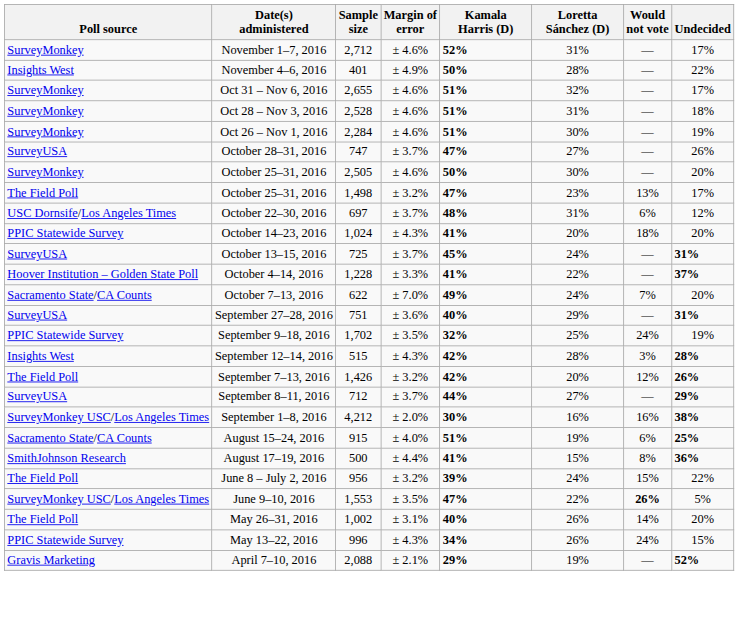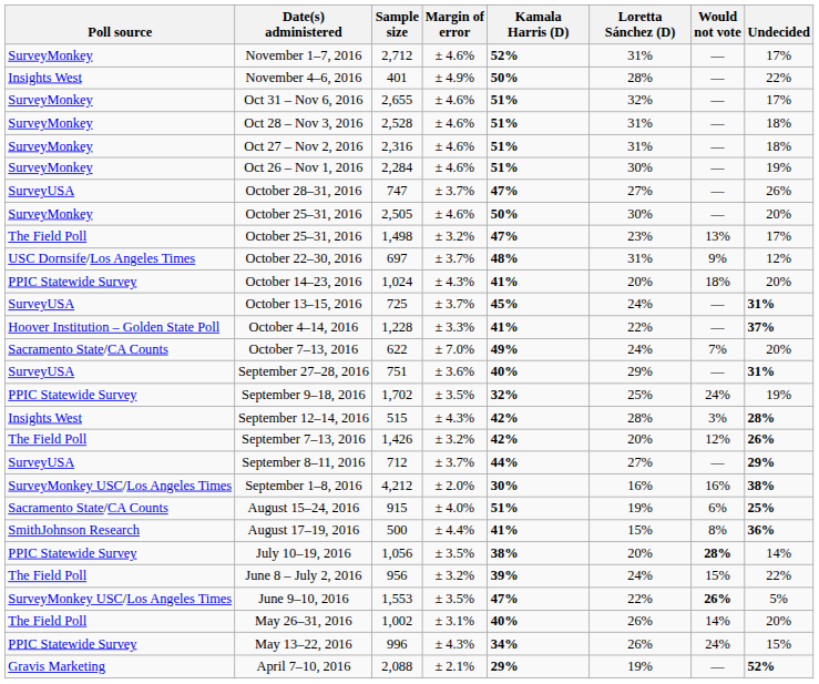 <table class="wikitable" style="font-size:90%;">
 <tr valign= bottom>
 <th>Poll source</th>
 <th>Date(s)<br>administered</th>
 <th>Sample<br>size</th>
 <th>Margin of<br>error</th>
 <th style="width:100px;">Kamala<br>Harris (D)</th>
 <th style="width:100px;">Loretta<br>Sánchez (D)</th>
 <th>Would<br>not vote</th>
 <th>Undecided</th>
 </tr>
 <tr>
 <td><a href='#'>SurveyMonkey</a></td>
 <td align=center>November 1–7, 2016</td>
 <td align=center>2,712</td>
 <td align=center>± 4.6%</td>
 <td><strong>52%</strong></td>
 <td align=center>31%</td>
 <td align=center>—</td>
 <td align=center>17%</td>
 </tr>
 <tr>
 <td><a href='#'>Insights West</a></td>
 <td align=center>November 4–6, 2016</td>
 <td align=center>401</td>
 <td align=center>± 4.9%</td>
 <td><strong>50%</strong></td>
 <td align=center>28%</td>
 <td align=center>—</td>
 <td align=center>22%</td>
 </tr>
 <tr>
 <td><a href='#'>SurveyMonkey</a></td>
 <td align=center>Oct 31 – Nov 6, 2016</td>
 <td align=center>2,655</td>
 <td align=center>± 4.6%</td>
 <td><strong>51%</strong></td>
 <td align=center>32%</td>
 <td align=center>—</td>
 <td align=center>17%</td>
 </tr>
 <tr>
 <td><a href='#'>SurveyMonkey</a></td>
 <td align=center>Oct 28 – Nov 3, 2016</td>
 <td align=center>2,528</td>
 <td align=center>± 4.6%</td>
 <td><strong>51%</strong></td>
 <td align=center>31%</td>
 <td align=center>—</td>
 <td align=center>18%</td>
 </tr>
 <tr>
 <td><a href='#'>SurveyMonkey</a></td>
+<td align=center>Oct 27 – Nov 2, 2016</td>
+<td align=center>2,316</td>
+<td align=center>± 4.6%</td>
+<td><strong>51%</strong></td>
+<td align=center>31%</td>
+<td align=center>—</td>
+<td align=center>18%</td>
+</tr>
+<tr>
+<td><a href='#'>SurveyMonkey</a></td>
 <td align=center>Oct 26 – Nov 1, 2016</td>
 <td align=center>2,284</td>
 <td align=center>± 4.6%</td>
 <td><strong>51%</strong></td>
 <td align=center>30%</td>
 <td align=center>—</td>
 <td align=center>19%</td>
 </tr>
 <tr>
 <td><a href='#'>SurveyUSA</a></td>
 <td align=center>October 28–31, 2016</td>
 <td align=center>747</td>
 <td align=center>± 3.7%</td>
 <td><strong>47%</strong></td>
 <td align=center>27%</td>
 <td align=center>—</td>
 <td align=center>26%</td>
 </tr>
 <tr>
 <td><a href='#'>SurveyMonkey</a></td>
 <td align=center>October 25–31, 2016</td>
 <td align=center>2,505</td>
 <td align=center>± 4.6%</td>
 <td><strong>50%</strong></td>
 <td align=center>30%</td>
 <td align=center>—</td>
 <td align=center>20%</td>
 </tr>
 <tr>
 <td><a href='#'>The Field Poll</a></td>
 <td align=center>October 25–31, 2016</td>
 <td align=center>1,498</td>
 <td align=center>± 3.2%</td>
 <td><strong>47%</strong></td>
 <td align=center>23%</td>
 <td align=center>13%</td>
 <td align=center>17%</td>
 </tr>
 <tr>
 <td><a href='#'>USC Dornsife</a>/<a href='#'>Los Angeles Times</a></td>
 <td align=center>October 22–30, 2016</td>
 <td align=center>697</td>
 <td align=center>± 3.7%</td>
 <td><strong>48%</strong></td>
 <td align=center>31%</td>
-<td align=center>6%</td>
+<td align=center>9%</td>
 <td align=center>12%</td>
 </tr>
 <tr>
 <td><a href='#'>PPIC Statewide Survey</a></td>
 <td align=center>October 14–23, 2016</td>
 <td align=center>1,024</td>
 <td align=center>± 4.3%</td>
 <td><strong>41%</strong></td>
 <td align=center>20%</td>
 <td align=center>18%</td>
 <td align=center>20%</td>
 </tr>
 <tr>
 <td><a href='#'>SurveyUSA</a></td>
 <td align=center>October 13–15, 2016</td>
 <td align=center>725</td>
 <td align=center>± 3.7%</td>
 <td><strong>45%</strong></td>
 <td align=center>24%</td>
 <td align=center>—</td>
 <td><strong>31%</strong></td>
 </tr>
 <tr>
 <td><a href='#'>Hoover Institution – Golden State Poll</a></td>
 <td align=center>October 4–14, 2016</td>
 <td align=center>1,228</td>
 <td align=center>± 3.3%</td>
 <td><strong>41%</strong></td>
 <td align=center>22%</td>
 <td align=center>—</td>
 <td><strong>37%</strong></td>
 </tr>
 <tr>
 <td><a href='#'>Sacramento State</a>/<a href='#'>CA Counts</a></td>
 <td align=center>October 7–13, 2016</td>
 <td align=center>622</td>
 <td align=center>± 7.0%</td>
 <td><strong>49%</strong></td>
 <td align=center>24%</td>
 <td align=center>7%</td>
 <td align=center>20%</td>
 </tr>
 <tr>
 <td><a href='#'>SurveyUSA</a></td>
 <td align=center>September 27–28, 2016</td>
 <td align=center>751</td>
 <td align=center>± 3.6%</td>
 <td><strong>40%</strong></td>
 <td align=center>29%</td>
 <td align=center>—</td>
 <td><strong>31%</strong></td>
 </tr>
 <tr>
 <td><a href='#'>PPIC Statewide Survey</a></td>
 <td align=center>September 9–18, 2016</td>
 <td align=center>1,702</td>
 <td align=center>± 3.5%</td>
 <td><strong>32%</strong></td>
 <td align=center>25%</td>
 <td align=center>24%</td>
 <td align=center>19%</td>
 </tr>
 <tr>
 <td><a href='#'>Insights West</a></td>
 <td align=center>September 12–14, 2016</td>
 <td align=center>515</td>
 <td align=center>± 4.3%</td>
 <td><strong>42%</strong></td>
 <td align=center>28%</td>
 <td align=center>3%</td>
 <td><strong>28%</strong></td>
 </tr>
 <tr>
 <td><a href='#'>The Field Poll</a></td>
 <td align=center>September 7–13, 2016</td>
 <td align=center>1,426</td>
 <td align=center>± 3.2%</td>
 <td><strong>42%</strong></td>
 <td align=center>20%</td>
 <td align=center>12%</td>
 <td><strong>26%</strong></td>
 </tr>
 <tr>
 <td><a href='#'>SurveyUSA</a></td>
 <td align=center>September 8–11, 2016</td>
 <td align=center>712</td>
 <td align=center>± 3.7%</td>
 <td><strong>44%</strong></td>
 <td align=center>27%</td>
 <td align=center>—</td>
 <td><strong>29%</strong></td>
 </tr>
 <tr>
 <td><a href='#'>SurveyMonkey USC</a>/<a href='#'>Los Angeles Times</a></td>
 <td align=center>September 1–8, 2016</td>
 <td align=center>4,212</td>
 <td align=center>± 2.0%</td>
 <td><strong>30%</strong></td>
 <td align=center>16%</td>
 <td align=center>16%</td>
 <td><strong>38%</strong></td>
 </tr>
 <tr>
 <td><a href='#'>Sacramento State</a>/<a href='#'>CA Counts</a></td>
 <td align=center>August 15–24, 2016</td>
 <td align=center>915</td>
 <td align=center>± 4.0%</td>
 <td><strong>51%</strong></td>
 <td align=center>19%</td>
 <td align=center>6%</td>
 <td><strong>25%</strong></td>
 </tr>
 <tr>
 <td><a href='#'>SmithJohnson Research</a></td>
 <td align=center>August 17–19, 2016</td>
 <td align=center>500</td>
 <td align=center>± 4.4%</td>
 <td><strong>41%</strong></td>
 <td align=center>15%</td>
 <td align=center>8%</td>
 <td><strong>36%</strong></td>
 </tr>
 <tr>
+<td><a href='#'>PPIC Statewide Survey</a></td>
+<td align=center>July 10–19, 2016</td>
+<td align=center>1,056</td>
+<td align=center>± 3.5%</td>
+<td><strong>38%</strong></td>
+<td align=center>20%</td>
+<td align=center><strong>28%</strong></td>
+<td align=center>14%</td>
+</tr>
+<tr>
 <td><a href='#'>The Field Poll</a></td>
 <td align=center>June 8 – July 2, 2016</td>
 <td align=center>956</td>
 <td align=center>± 3.2%</td>
 <td><strong>39%</strong></td>
 <td align=center>24%</td>
 <td align=center>15%</td>
 <td align=center>22%</td>
 </tr>
 <tr>
 <td><a href='#'>SurveyMonkey USC</a>/<a href='#'>Los Angeles Times</a></td>
 <td align=center>June 9–10, 2016</td>
 <td align=center>1,553</td>
 <td align=center>± 3.5%</td>
 <td><strong>47%</strong></td>
 <td align=center>22%</td>
 <td align=center><strong>26%</strong></td>
 <td align=center>5%</td>
 </tr>
 <tr>
 <td><a href='#'>The Field Poll</a></td>
 <td align=center>May 26–31, 2016</td>
 <td align=center>1,002</td>
 <td align=center>± 3.1%</td>
 <td><strong>40%</strong></td>
 <td align=center>26%</td>
 <td align=center>14%</td>
 <td align=center>20%</td>
 </tr>
 <tr>
 <td><a href='#'>PPIC Statewide Survey</a></td>
 <td align=center>May 13–22, 2016</td>
 <td align=center>996</td>
 <td align=center>± 4.3%</td>
 <td><strong>34%</strong></td>
 <td align=center>26%</td>
 <td align=center>24%</td>
 <td align=center>15%</td>
 </tr>
 <tr>
 <td><a href='#'>Gravis Marketing</a></td>
 <td align=center>April 7–10, 2016</td>
 <td align=center>2,088</td>
 <td align=center>± 2.1%</td>
 <td><strong>29%</strong></td>
 <td align=center>19%</td>
 <td align=center>—</td>
 <td><strong>52%</strong></td>
 </tr>
 </table>
